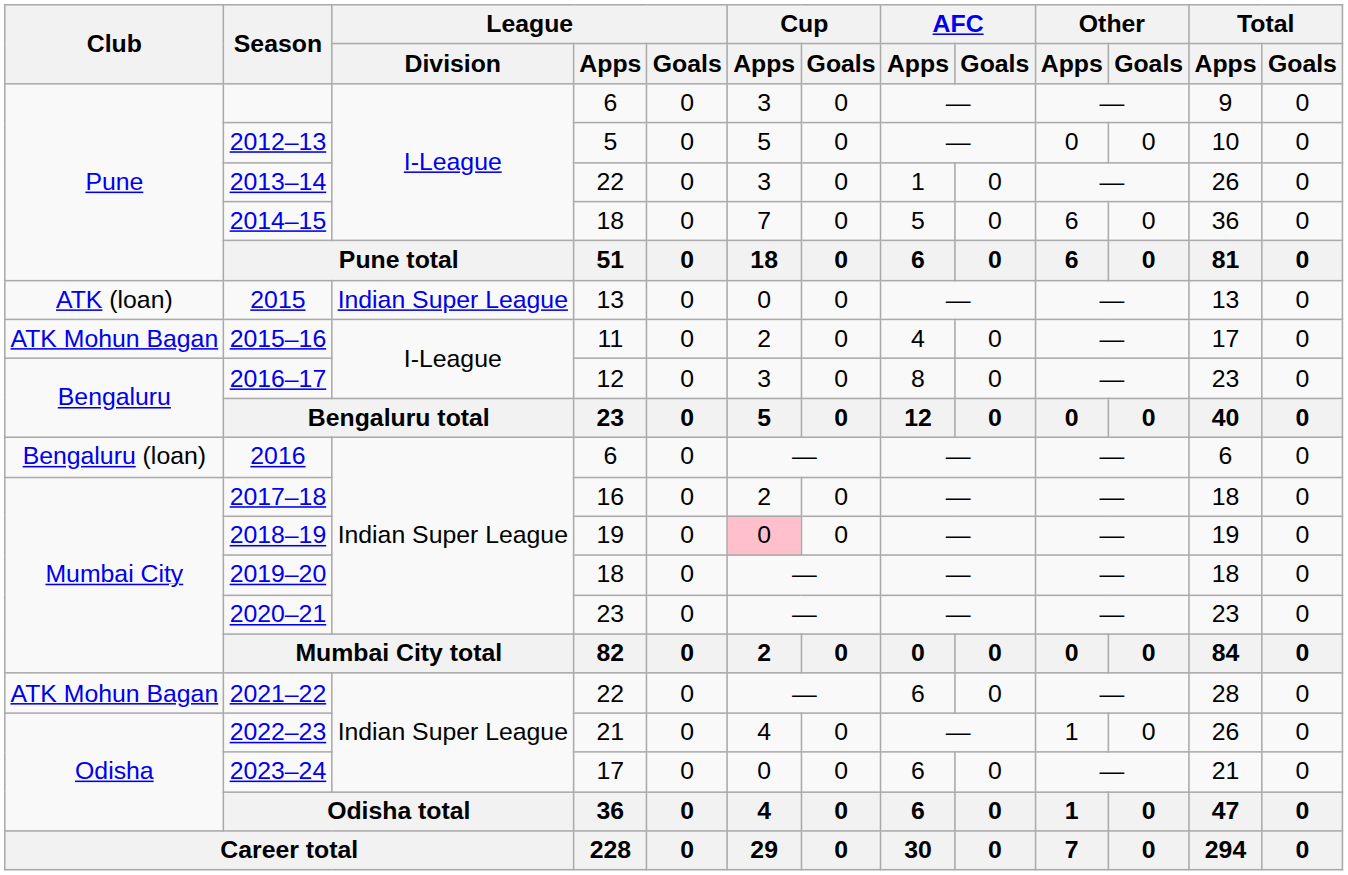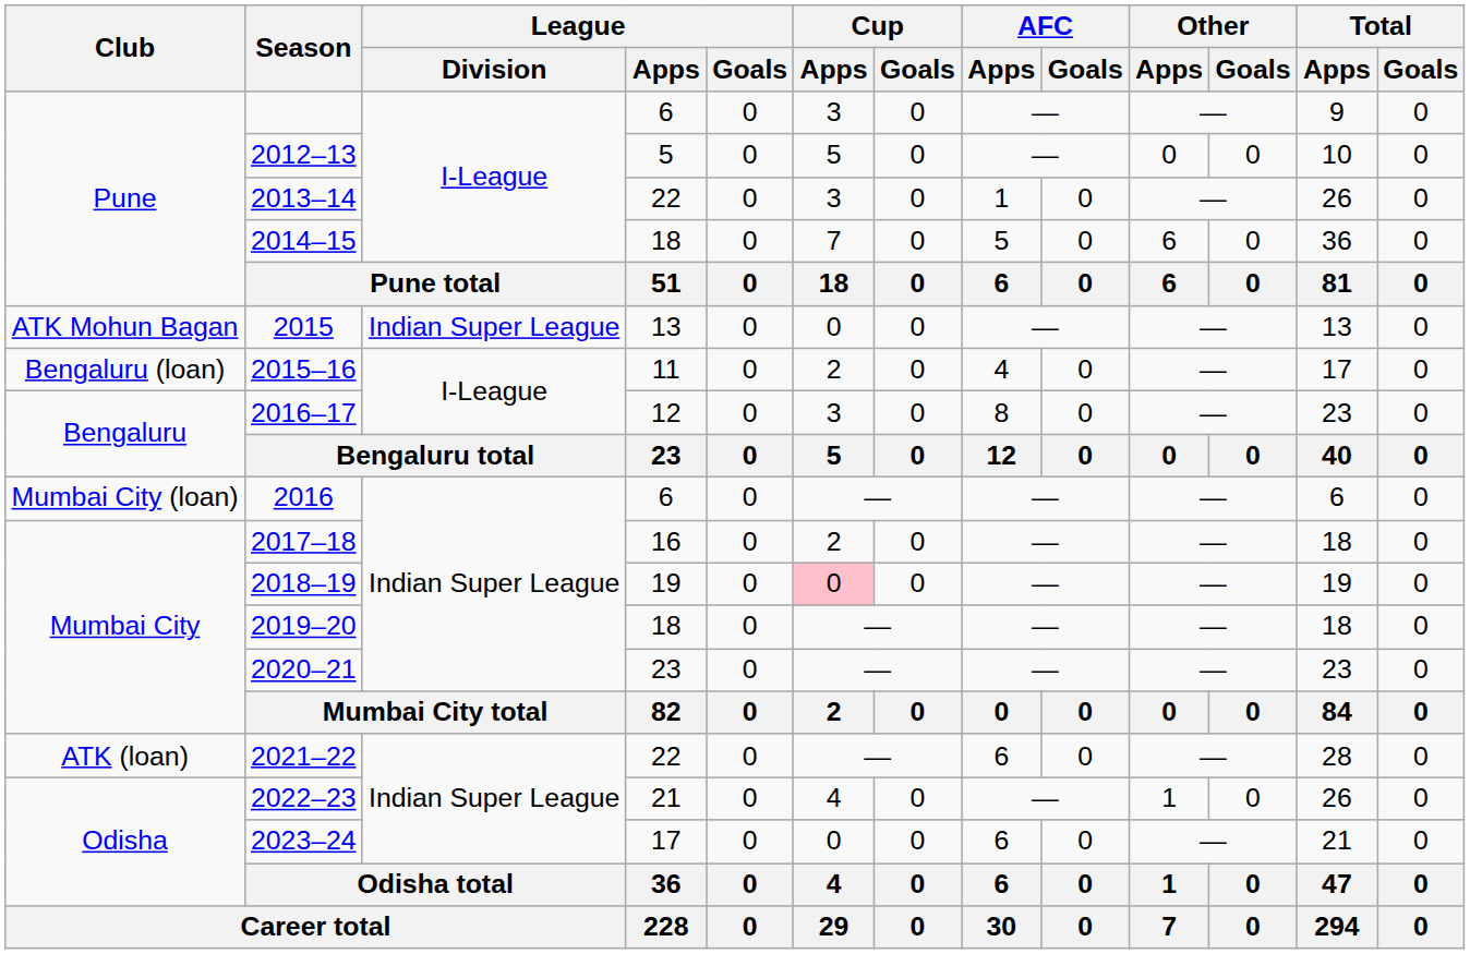 <table class="wikitable" style="text-align: center;">
 <tr>
 <th rowspan="2">Club</th>
 <th rowspan="2">Season</th>
 <th colspan="3">League</th>
 <th colspan="2">Cup</th>
 <th colspan="2"><a href='#'>AFC</a></th>
 <th colspan="2">Other</th>
 <th colspan="2">Total</th>
 </tr>
 <tr>
 <th>Division</th>
 <th>Apps</th>
 <th>Goals</th>
 <th>Apps</th>
 <th>Goals</th>
 <th>Apps</th>
 <th>Goals</th>
 <th>Apps</th>
 <th>Goals</th>
 <th>Apps</th>
 <th>Goals</th>
 </tr>
 <tr>
 <td rowspan="5"><a href='#'>Pune</a></td>
 <td></td>
 <td rowspan="4"><a href='#'>I-League</a></td>
 <td>6</td>
 <td>0</td>
 <td>3</td>
 <td>0</td>
 <td colspan="2">—</td>
 <td colspan="2">—</td>
 <td>9</td>
 <td>0</td>
 </tr>
 <tr>
 <td><a href='#'>2012–13</a></td>
 <td>5</td>
 <td>0</td>
 <td>5</td>
 <td>0</td>
 <td colspan="2">—</td>
 <td>0</td>
 <td>0</td>
 <td>10</td>
 <td>0</td>
 </tr>
 <tr>
 <td><a href='#'>2013–14</a></td>
 <td>22</td>
 <td>0</td>
 <td>3</td>
 <td>0</td>
 <td>1</td>
 <td>0</td>
 <td colspan="2">—</td>
 <td>26</td>
 <td>0</td>
 </tr>
 <tr>
 <td><a href='#'>2014–15</a></td>
 <td>18</td>
 <td>0</td>
 <td>7</td>
 <td>0</td>
 <td>5</td>
 <td>0</td>
 <td>6</td>
 <td>0</td>
 <td>36</td>
 <td>0</td>
 </tr>
 <tr>
 <th colspan="2">Pune total</th>
 <th>51</th>
 <th>0</th>
 <th>18</th>
 <th>0</th>
 <th>6</th>
 <th>0</th>
 <th>6</th>
 <th>0</th>
 <th>81</th>
 <th>0</th>
 </tr>
 <tr>
-<td><a href='#'>ATK</a> (loan)</td>
+<td><a href='#'>ATK Mohun Bagan</a></td>
 <td><a href='#'>2015</a></td>
 <td><a href='#'>Indian Super League</a></td>
 <td>13</td>
 <td>0</td>
 <td>0</td>
 <td>0</td>
 <td colspan="2">—</td>
 <td colspan="2">—</td>
 <td>13</td>
 <td>0</td>
 </tr>
 <tr>
-<td><a href='#'>ATK Mohun Bagan</a></td>
+<td><a href='#'>Bengaluru</a> (loan)</td>
 <td><a href='#'>2015–16</a></td>
 <td rowspan="2">I-League</td>
 <td>11</td>
 <td>0</td>
 <td>2</td>
 <td>0</td>
 <td>4</td>
 <td>0</td>
 <td colspan="2">—</td>
 <td>17</td>
 <td>0</td>
 </tr>
 <tr>
 <td rowspan="2"><a href='#'>Bengaluru</a></td>
 <td><a href='#'>2016–17</a></td>
 <td>12</td>
 <td>0</td>
 <td>3</td>
 <td>0</td>
 <td>8</td>
 <td>0</td>
 <td colspan="2">—</td>
 <td>23</td>
 <td>0</td>
 </tr>
 <tr>
 <th colspan="2">Bengaluru total</th>
 <th>23</th>
 <th>0</th>
 <th>5</th>
 <th>0</th>
 <th>12</th>
 <th>0</th>
 <th>0</th>
 <th>0</th>
 <th>40</th>
 <th>0</th>
 </tr>
 <tr>
-<td><a href='#'>Bengaluru</a> (loan)</td>
+<td><a href='#'>Mumbai City</a> (loan)</td>
 <td><a href='#'>2016</a></td>
 <td rowspan="5">Indian Super League</td>
 <td>6</td>
 <td>0</td>
 <td colspan="2">—</td>
 <td colspan="2">—</td>
 <td colspan="2">—</td>
 <td>6</td>
 <td>0</td>
 </tr>
 <tr>
 <td rowspan="5"><a href='#'>Mumbai City</a></td>
 <td><a href='#'>2017–18</a></td>
 <td>16</td>
 <td>0</td>
 <td>2</td>
 <td>0</td>
 <td colspan="2">—</td>
 <td colspan="2">—</td>
 <td>18</td>
 <td>0</td>
 </tr>
 <tr>
 <td><a href='#'>2018–19</a></td>
 <td>19</td>
 <td>0</td>
 <td style="background: pink;">0</td>
 <td>0</td>
 <td colspan="2">—</td>
 <td colspan="2">—</td>
 <td>19</td>
 <td>0</td>
 </tr>
 <tr>
 <td><a href='#'>2019–20</a></td>
 <td>18</td>
 <td>0</td>
 <td colspan="2">—</td>
 <td colspan="2">—</td>
 <td colspan="2">—</td>
 <td>18</td>
 <td>0</td>
 </tr>
 <tr>
 <td><a href='#'>2020–21</a></td>
 <td>23</td>
 <td>0</td>
 <td colspan="2">—</td>
 <td colspan="2">—</td>
 <td colspan="2">—</td>
 <td>23</td>
 <td>0</td>
 </tr>
 <tr>
 <th colspan="2">Mumbai City total</th>
 <th>82</th>
 <th>0</th>
 <th>2</th>
 <th>0</th>
 <th>0</th>
 <th>0</th>
 <th>0</th>
 <th>0</th>
 <th>84</th>
 <th>0</th>
 </tr>
 <tr>
-<td><a href='#'>ATK Mohun Bagan</a></td>
+<td><a href='#'>ATK</a> (loan)</td>
 <td><a href='#'>2021–22</a></td>
 <td rowspan="3">Indian Super League</td>
 <td>22</td>
 <td>0</td>
 <td colspan="2">—</td>
 <td>6</td>
 <td>0</td>
 <td colspan="2">—</td>
 <td>28</td>
 <td>0</td>
 </tr>
 <tr>
 <td rowspan="3"><a href='#'>Odisha</a></td>
 <td><a href='#'>2022–23</a></td>
 <td>21</td>
 <td>0</td>
 <td>4</td>
 <td>0</td>
 <td colspan="2">—</td>
 <td>1</td>
 <td>0</td>
 <td>26</td>
 <td>0</td>
 </tr>
 <tr>
 <td><a href='#'>2023–24</a></td>
 <td>17</td>
 <td>0</td>
 <td>0</td>
 <td>0</td>
 <td>6</td>
 <td>0</td>
 <td colspan="2">—</td>
 <td>21</td>
 <td>0</td>
 </tr>
 <tr>
 <th colspan="2">Odisha  total</th>
 <th>36</th>
 <th>0</th>
 <th>4</th>
 <th>0</th>
 <th>6</th>
 <th>0</th>
 <th>1</th>
 <th>0</th>
 <th>47</th>
 <th>0</th>
 </tr>
 <tr>
 <th colspan="3">Career total</th>
 <th>228</th>
 <th>0</th>
 <th>29</th>
 <th>0</th>
 <th>30</th>
 <th>0</th>
 <th>7</th>
 <th>0</th>
 <th>294</th>
 <th>0</th>
 </tr>
 </table>
